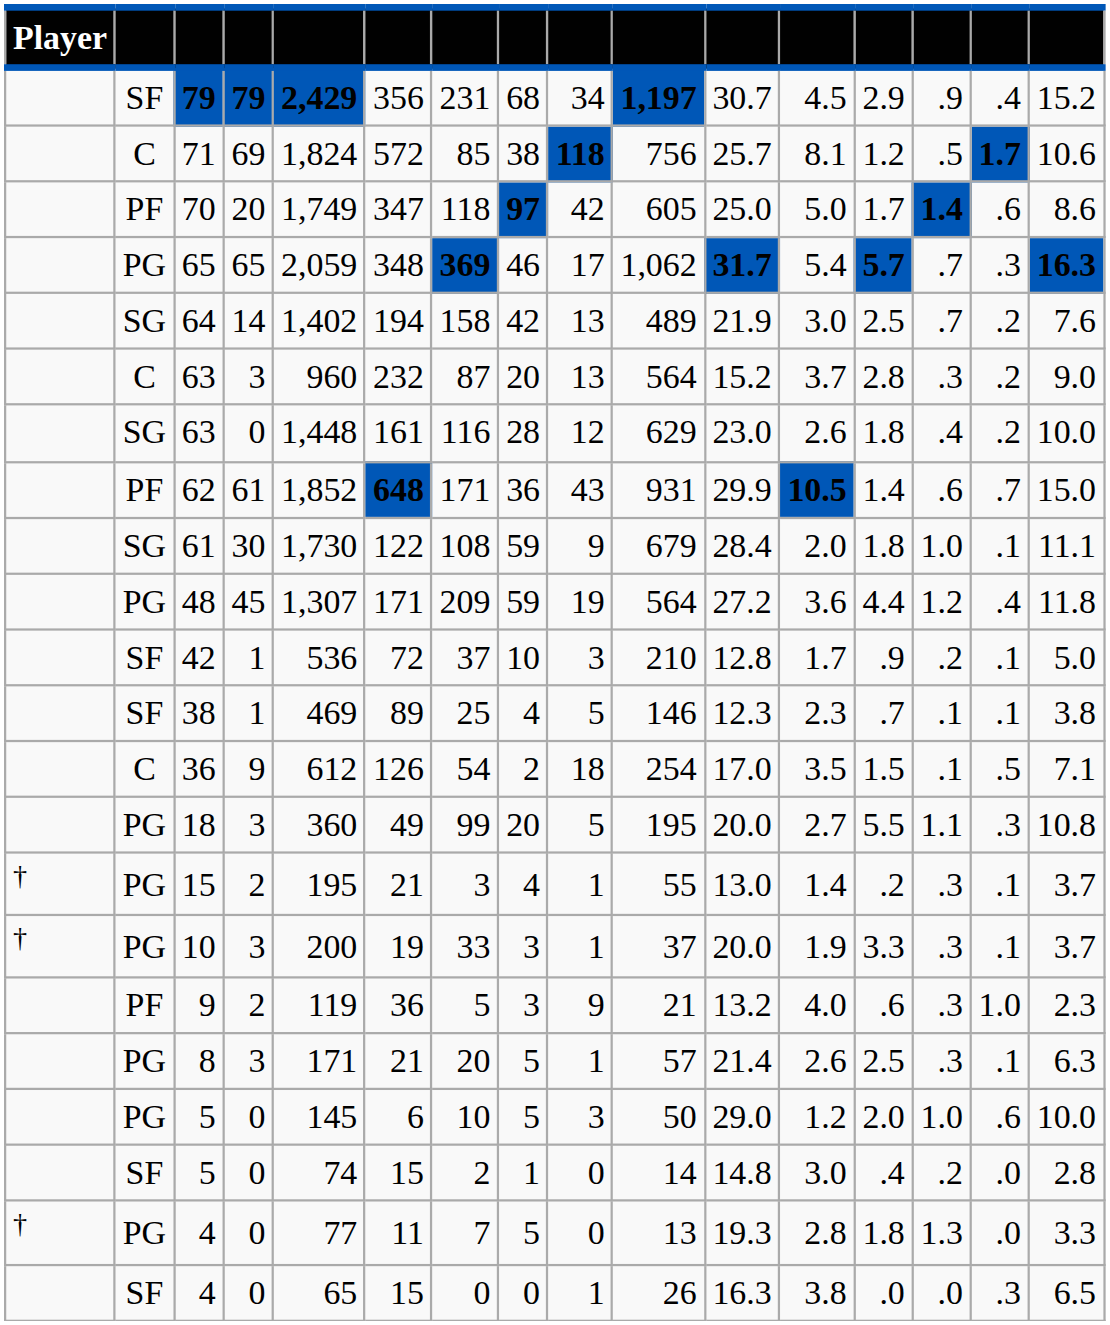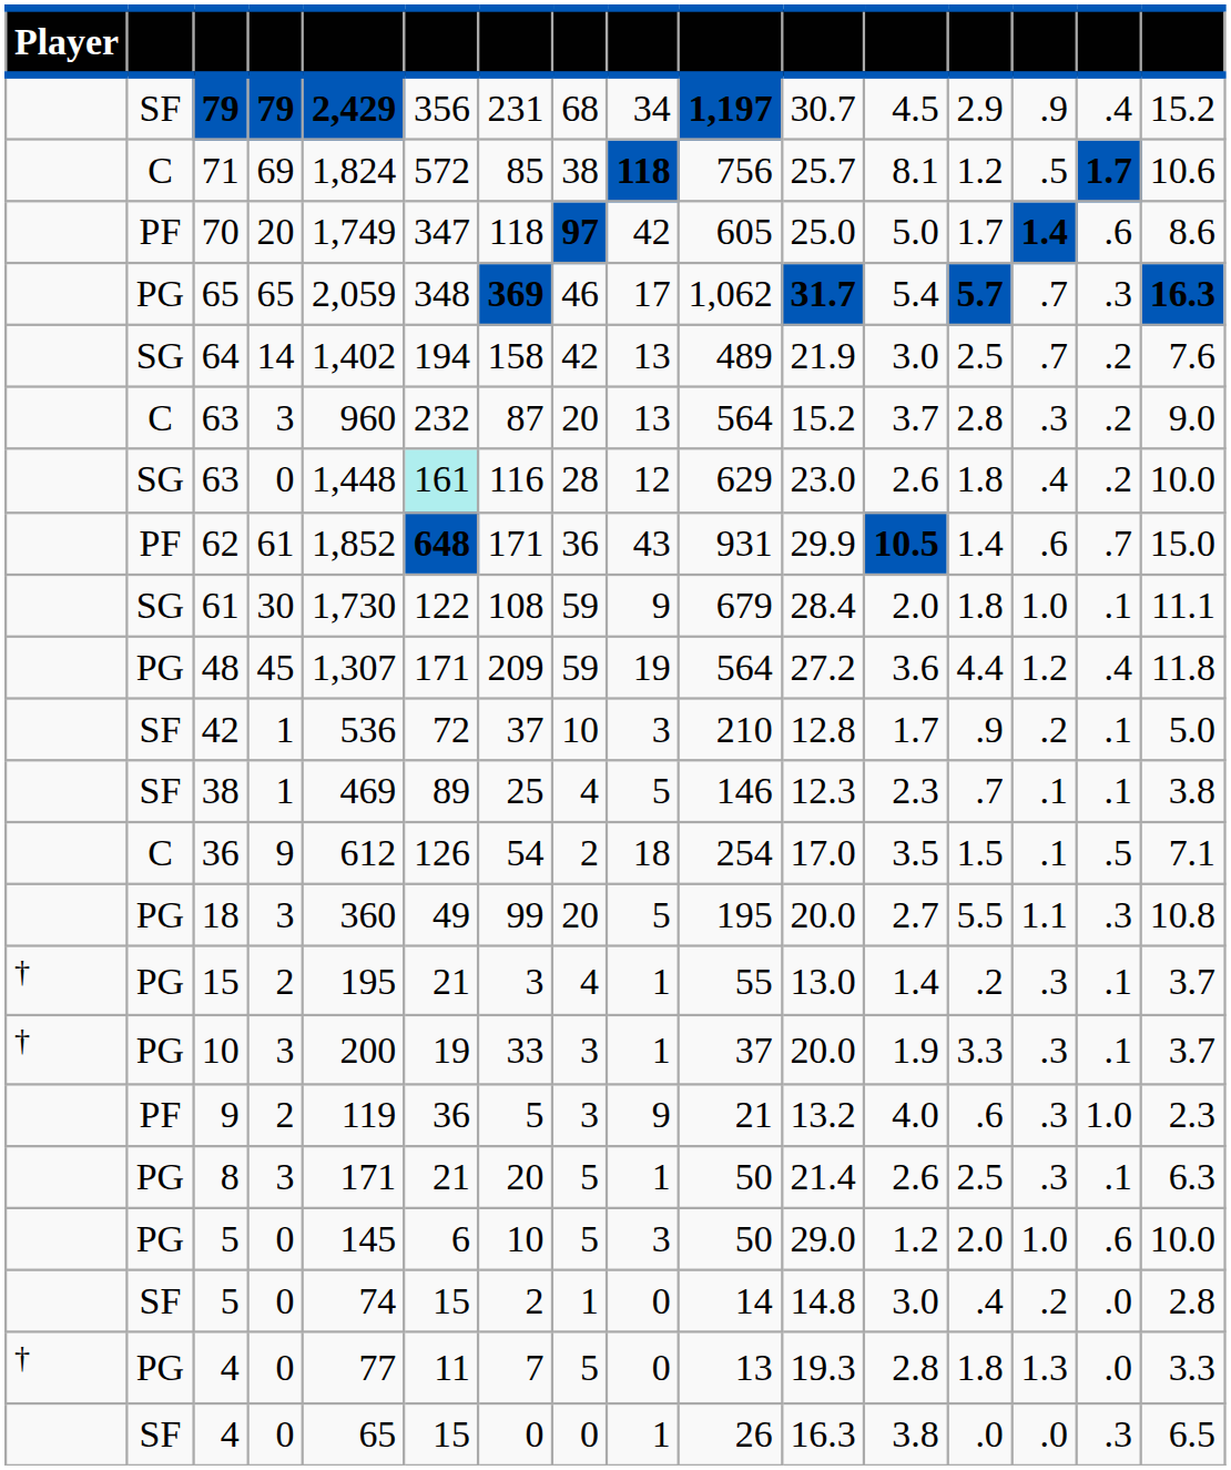 <table class="wikitable sortable" style="font-size: 95%; text-align:right;">
 <tr>
 <th style="background:#010101; color:#FFFFFF; border-top:#0057B7 3px solid; border-bottom:#0057B7 3px solid;">Player</th>
 <th style="background:#010101; color:#FFFFFF; border-top:#0057B7 3px solid; border-bottom:#0057B7 3px solid;"></th>
 <th style="background:#010101; color:#FFFFFF; border-top:#0057B7 3px solid; border-bottom:#0057B7 3px solid;"></th>
 <th style="background:#010101; color:#FFFFFF; border-top:#0057B7 3px solid; border-bottom:#0057B7 3px solid;"></th>
 <th style="background:#010101; color:#FFFFFF; border-top:#0057B7 3px solid; border-bottom:#0057B7 3px solid;"></th>
 <th style="background:#010101; color:#FFFFFF; border-top:#0057B7 3px solid; border-bottom:#0057B7 3px solid;"></th>
 <th style="background:#010101; color:#FFFFFF; border-top:#0057B7 3px solid; border-bottom:#0057B7 3px solid;"></th>
 <th style="background:#010101; color:#FFFFFF; border-top:#0057B7 3px solid; border-bottom:#0057B7 3px solid;"></th>
 <th style="background:#010101; color:#FFFFFF; border-top:#0057B7 3px solid; border-bottom:#0057B7 3px solid;"></th>
 <th style="background:#010101; color:#FFFFFF; border-top:#0057B7 3px solid; border-bottom:#0057B7 3px solid;"></th>
 <th style="background:#010101; color:#FFFFFF; border-top:#0057B7 3px solid; border-bottom:#0057B7 3px solid;"></th>
 <th style="background:#010101; color:#FFFFFF; border-top:#0057B7 3px solid; border-bottom:#0057B7 3px solid;"></th>
 <th style="background:#010101; color:#FFFFFF; border-top:#0057B7 3px solid; border-bottom:#0057B7 3px solid;"></th>
 <th style="background:#010101; color:#FFFFFF; border-top:#0057B7 3px solid; border-bottom:#0057B7 3px solid;"></th>
 <th style="background:#010101; color:#FFFFFF; border-top:#0057B7 3px solid; border-bottom:#0057B7 3px solid;"></th>
 <th style="background:#010101; color:#FFFFFF; border-top:#0057B7 3px solid; border-bottom:#0057B7 3px solid;"></th>
 </tr>
 <tr>
 <td style="text-align:left;"></td>
 <td style="text-align:center;">SF</td>
 <td style="background:#0057B7; color:#010101;"><strong>79</strong></td>
 <td style="background:#0057B7; color:#010101;"><strong>79</strong></td>
 <td style="background:#0057B7; color:#010101;"><strong>2,429</strong></td>
 <td>356</td>
 <td>231</td>
 <td>68</td>
 <td>34</td>
 <td style="background:#0057B7; color:#010101;"><strong>1,197</strong></td>
 <td>30.7</td>
 <td>4.5</td>
 <td>2.9</td>
 <td>.9</td>
 <td>.4</td>
 <td>15.2</td>
 </tr>
 <tr>
 <td style="text-align:left;"></td>
 <td style="text-align:center;">C</td>
 <td>71</td>
 <td>69</td>
 <td>1,824</td>
 <td>572</td>
 <td>85</td>
 <td>38</td>
 <td style="background:#0057B7; color:#010101;"><strong>118</strong></td>
 <td>756</td>
 <td>25.7</td>
 <td>8.1</td>
 <td>1.2</td>
 <td>.5</td>
 <td style="background:#0057B7; color:#010101;"><strong>1.7</strong></td>
 <td>10.6</td>
 </tr>
 <tr>
 <td style="text-align:left;"></td>
 <td style="text-align:center;">PF</td>
 <td>70</td>
 <td>20</td>
 <td>1,749</td>
 <td>347</td>
 <td>118</td>
 <td style="background:#0057B7; color:#010101;"><strong>97</strong></td>
 <td>42</td>
 <td>605</td>
 <td>25.0</td>
 <td>5.0</td>
 <td>1.7</td>
 <td style="background:#0057B7; color:#010101;"><strong>1.4</strong></td>
 <td>.6</td>
 <td>8.6</td>
 </tr>
 <tr>
 <td style="text-align:left;"></td>
 <td style="text-align:center;">PG</td>
 <td>65</td>
 <td>65</td>
 <td>2,059</td>
 <td>348</td>
 <td style="background:#0057B7; color:#010101;"><strong>369</strong></td>
 <td>46</td>
 <td>17</td>
 <td>1,062</td>
 <td style="background:#0057B7; color:#010101;"><strong>31.7</strong></td>
 <td>5.4</td>
 <td style="background:#0057B7; color:#010101;"><strong>5.7</strong></td>
 <td>.7</td>
 <td>.3</td>
 <td style="background:#0057B7; color:#010101;"><strong>16.3</strong></td>
 </tr>
 <tr>
 <td style="text-align:left;"></td>
 <td style="text-align:center;">SG</td>
 <td>64</td>
 <td>14</td>
 <td>1,402</td>
 <td>194</td>
 <td>158</td>
 <td>42</td>
 <td>13</td>
 <td>489</td>
 <td>21.9</td>
 <td>3.0</td>
 <td>2.5</td>
 <td>.7</td>
 <td>.2</td>
 <td>7.6</td>
 </tr>
 <tr>
 <td style="text-align:left;"></td>
 <td style="text-align:center;">C</td>
 <td>63</td>
 <td>3</td>
 <td>960</td>
 <td>232</td>
 <td>87</td>
 <td>20</td>
 <td>13</td>
 <td>564</td>
 <td>15.2</td>
 <td>3.7</td>
 <td>2.8</td>
 <td>.3</td>
 <td>.2</td>
 <td>9.0</td>
 </tr>
 <tr>
 <td style="text-align:left;"></td>
 <td style="text-align:center;">SG</td>
 <td>63</td>
 <td>0</td>
 <td>1,448</td>
-<td>161</td>
+<td style="background: paleturquoise;">161</td>
 <td>116</td>
 <td>28</td>
 <td>12</td>
 <td>629</td>
 <td>23.0</td>
 <td>2.6</td>
 <td>1.8</td>
 <td>.4</td>
 <td>.2</td>
 <td>10.0</td>
 </tr>
 <tr>
 <td style="text-align:left;"></td>
 <td style="text-align:center;">PF</td>
 <td>62</td>
 <td>61</td>
 <td>1,852</td>
 <td style="background:#0057B7; color:#010101;"><strong>648</strong></td>
 <td>171</td>
 <td>36</td>
 <td>43</td>
 <td>931</td>
 <td>29.9</td>
 <td style="background:#0057B7; color:#010101;"><strong>10.5</strong></td>
 <td>1.4</td>
 <td>.6</td>
 <td>.7</td>
 <td>15.0</td>
 </tr>
 <tr>
 <td style="text-align:left;"></td>
 <td style="text-align:center;">SG</td>
 <td>61</td>
 <td>30</td>
 <td>1,730</td>
 <td>122</td>
 <td>108</td>
 <td>59</td>
 <td>9</td>
 <td>679</td>
 <td>28.4</td>
 <td>2.0</td>
 <td>1.8</td>
 <td>1.0</td>
 <td>.1</td>
 <td>11.1</td>
 </tr>
 <tr>
 <td style="text-align:left;"></td>
 <td style="text-align:center;">PG</td>
 <td>48</td>
 <td>45</td>
 <td>1,307</td>
 <td>171</td>
 <td>209</td>
 <td>59</td>
 <td>19</td>
 <td>564</td>
 <td>27.2</td>
 <td>3.6</td>
 <td>4.4</td>
 <td>1.2</td>
 <td>.4</td>
 <td>11.8</td>
 </tr>
 <tr>
 <td style="text-align:left;"></td>
 <td style="text-align:center;">SF</td>
 <td>42</td>
 <td>1</td>
 <td>536</td>
 <td>72</td>
 <td>37</td>
 <td>10</td>
 <td>3</td>
 <td>210</td>
 <td>12.8</td>
 <td>1.7</td>
 <td>.9</td>
 <td>.2</td>
 <td>.1</td>
 <td>5.0</td>
 </tr>
 <tr>
 <td style="text-align:left;"></td>
 <td style="text-align:center;">SF</td>
 <td>38</td>
 <td>1</td>
 <td>469</td>
 <td>89</td>
 <td>25</td>
 <td>4</td>
 <td>5</td>
 <td>146</td>
 <td>12.3</td>
 <td>2.3</td>
 <td>.7</td>
 <td>.1</td>
 <td>.1</td>
 <td>3.8</td>
 </tr>
 <tr>
 <td style="text-align:left;"></td>
 <td style="text-align:center;">C</td>
 <td>36</td>
 <td>9</td>
 <td>612</td>
 <td>126</td>
 <td>54</td>
 <td>2</td>
 <td>18</td>
 <td>254</td>
 <td>17.0</td>
 <td>3.5</td>
 <td>1.5</td>
 <td>.1</td>
 <td>.5</td>
 <td>7.1</td>
 </tr>
 <tr>
 <td style="text-align:left;"></td>
 <td style="text-align:center;">PG</td>
 <td>18</td>
 <td>3</td>
 <td>360</td>
 <td>49</td>
 <td>99</td>
 <td>20</td>
 <td>5</td>
 <td>195</td>
 <td>20.0</td>
 <td>2.7</td>
 <td>5.5</td>
 <td>1.1</td>
 <td>.3</td>
 <td>10.8</td>
 </tr>
 <tr>
 <td style="text-align:left;"><sup>†</sup></td>
 <td style="text-align:center;">PG</td>
 <td>15</td>
 <td>2</td>
 <td>195</td>
 <td>21</td>
 <td>3</td>
 <td>4</td>
 <td>1</td>
 <td>55</td>
 <td>13.0</td>
 <td>1.4</td>
 <td>.2</td>
 <td>.3</td>
 <td>.1</td>
 <td>3.7</td>
 </tr>
 <tr>
 <td style="text-align:left;"><sup>†</sup></td>
 <td style="text-align:center;">PG</td>
 <td>10</td>
 <td>3</td>
 <td>200</td>
 <td>19</td>
 <td>33</td>
 <td>3</td>
 <td>1</td>
 <td>37</td>
 <td>20.0</td>
 <td>1.9</td>
 <td>3.3</td>
 <td>.3</td>
 <td>.1</td>
 <td>3.7</td>
 </tr>
 <tr>
 <td style="text-align:left;"></td>
 <td style="text-align:center;">PF</td>
 <td>9</td>
 <td>2</td>
 <td>119</td>
 <td>36</td>
 <td>5</td>
 <td>3</td>
 <td>9</td>
 <td>21</td>
 <td>13.2</td>
 <td>4.0</td>
 <td>.6</td>
 <td>.3</td>
 <td>1.0</td>
 <td>2.3</td>
 </tr>
 <tr>
 <td style="text-align:left;"></td>
 <td style="text-align:center;">PG</td>
 <td>8</td>
 <td>3</td>
 <td>171</td>
 <td>21</td>
 <td>20</td>
 <td>5</td>
 <td>1</td>
-<td>57</td>
+<td>50</td>
 <td>21.4</td>
 <td>2.6</td>
 <td>2.5</td>
 <td>.3</td>
 <td>.1</td>
 <td>6.3</td>
 </tr>
 <tr>
 <td style="text-align:left;"></td>
 <td style="text-align:center;">PG</td>
 <td>5</td>
 <td>0</td>
 <td>145</td>
 <td>6</td>
 <td>10</td>
 <td>5</td>
 <td>3</td>
 <td>50</td>
 <td>29.0</td>
 <td>1.2</td>
 <td>2.0</td>
 <td>1.0</td>
 <td>.6</td>
 <td>10.0</td>
 </tr>
 <tr>
 <td style="text-align:left;"></td>
 <td style="text-align:center;">SF</td>
 <td>5</td>
 <td>0</td>
 <td>74</td>
 <td>15</td>
 <td>2</td>
 <td>1</td>
 <td>0</td>
 <td>14</td>
 <td>14.8</td>
 <td>3.0</td>
 <td>.4</td>
 <td>.2</td>
 <td>.0</td>
 <td>2.8</td>
 </tr>
 <tr>
 <td style="text-align:left;"><sup>†</sup></td>
 <td style="text-align:center;">PG</td>
 <td>4</td>
 <td>0</td>
 <td>77</td>
 <td>11</td>
 <td>7</td>
 <td>5</td>
 <td>0</td>
 <td>13</td>
 <td>19.3</td>
 <td>2.8</td>
 <td>1.8</td>
 <td>1.3</td>
 <td>.0</td>
 <td>3.3</td>
 </tr>
 <tr>
 <td style="text-align:left;"></td>
 <td style="text-align:center;">SF</td>
 <td>4</td>
 <td>0</td>
 <td>65</td>
 <td>15</td>
 <td>0</td>
 <td>0</td>
 <td>1</td>
 <td>26</td>
 <td>16.3</td>
 <td>3.8</td>
 <td>.0</td>
 <td>.0</td>
 <td>.3</td>
 <td>6.5</td>
 </tr>
 </table>
